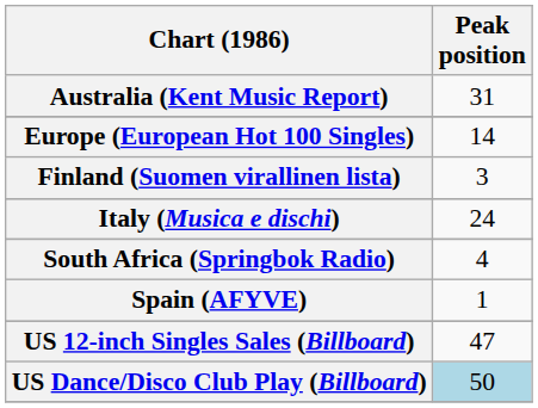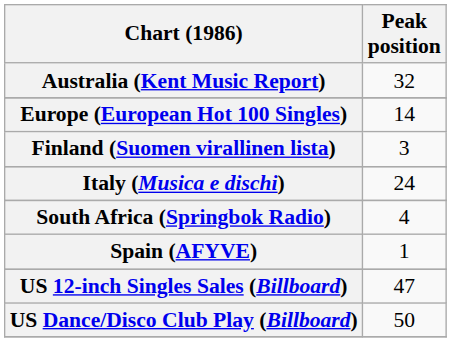 <table class="wikitable sortable plainrowheaders" style="text-align:center">
 <tr>
 <th>Chart (1986)</th>
 <th>Peak<br>position</th>
 </tr>
 <tr>
 <th scope="row">Australia (<a href='#'>Kent Music Report</a>)</th>
-<td>31</td>
+<td>32</td>
 </tr>
 <tr>
 </tr>
 <tr>
 </tr>
 <tr>
 <th scope="row">Europe (<a href='#'>European Hot 100 Singles</a>)</th>
 <td>14</td>
 </tr>
 <tr>
 <th scope="row">Finland (<a href='#'>Suomen virallinen lista</a>)</th>
 <td>3</td>
 </tr>
 <tr>
 </tr>
 <tr>
 <th scope="row">Italy (<em><a href='#'>Musica e dischi</a></em>)</th>
 <td>24</td>
 </tr>
 <tr>
 </tr>
 <tr>
 </tr>
 <tr>
 </tr>
 <tr>
 <th scope="row">South Africa (<a href='#'>Springbok Radio</a>)</th>
 <td>4</td>
 </tr>
 <tr>
 <th scope="row">Spain (<a href='#'>AFYVE</a>)</th>
 <td>1</td>
 </tr>
 <tr>
 </tr>
 <tr>
 </tr>
 <tr>
 <th scope="row">US <a href='#'>12-inch Singles Sales</a> (<em><a href='#'>Billboard</a></em>)</th>
 <td>47</td>
 </tr>
 <tr>
 <th scope="row">US <a href='#'>Dance/Disco Club Play</a> (<em><a href='#'>Billboard</a></em>)</th>
-<td style="background: lightblue;">50</td>
+<td>50</td>
 </tr>
 <tr>
 </tr>
 </table>
